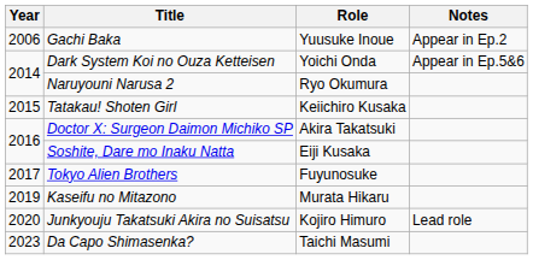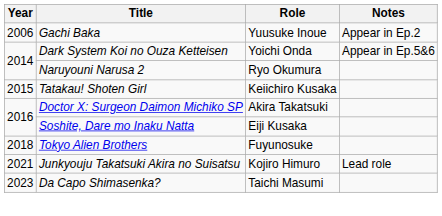 <table class="wikitable">
 <tr>
 <th>Year</th>
 <th>Title</th>
 <th>Role</th>
 <th>Notes</th>
 </tr>
 <tr>
 <td>2006</td>
 <td><em>Gachi Baka</em></td>
 <td>Yuusuke Inoue</td>
 <td>Appear in Ep.2</td>
 </tr>
 <tr>
 <td rowspan="2">2014</td>
 <td><em>Dark System Koi no Ouza Ketteisen</em></td>
 <td>Yoichi Onda</td>
 <td>Appear in Ep.5&6</td>
 </tr>
 <tr>
 <td><em>Naruyouni Narusa 2</em></td>
 <td>Ryo Okumura</td>
 <td></td>
 </tr>
 <tr>
 <td>2015</td>
 <td><em>Tatakau! Shoten Girl</em></td>
 <td>Keiichiro Kusaka</td>
 <td></td>
 </tr>
 <tr>
 <td rowspan="2">2016</td>
 <td><em><a href='#'>Doctor X: Surgeon Daimon Michiko SP</a></em></td>
 <td>Akira Takatsuki</td>
 <td></td>
 </tr>
 <tr>
 <td><em><a href='#'>Soshite, Dare mo Inaku Natta</a></em></td>
 <td>Eiji Kusaka</td>
 <td></td>
 </tr>
 <tr>
-<td>2017</td>
+<td>2018</td>
 <td><em><a href='#'>Tokyo Alien Brothers</a></em></td>
 <td>Fuyunosuke</td>
 <td></td>
 </tr>
 <tr>
-<td>2019</td>
-<td><em>Kaseifu no Mitazono</em></td>
-<td>Murata Hikaru</td>
-<td></td>
-</tr>
-<tr>
-<td>2020</td>
+<td>2021</td>
 <td><em>Junkyouju Takatsuki Akira no Suisatsu</em></td>
 <td>Kojiro Himuro</td>
 <td>Lead role</td>
 </tr>
 <tr>
 <td>2023</td>
 <td><em>Da Capo Shimasenka?</em></td>
 <td>Taichi Masumi</td>
 <td></td>
 </tr>
 </table>
